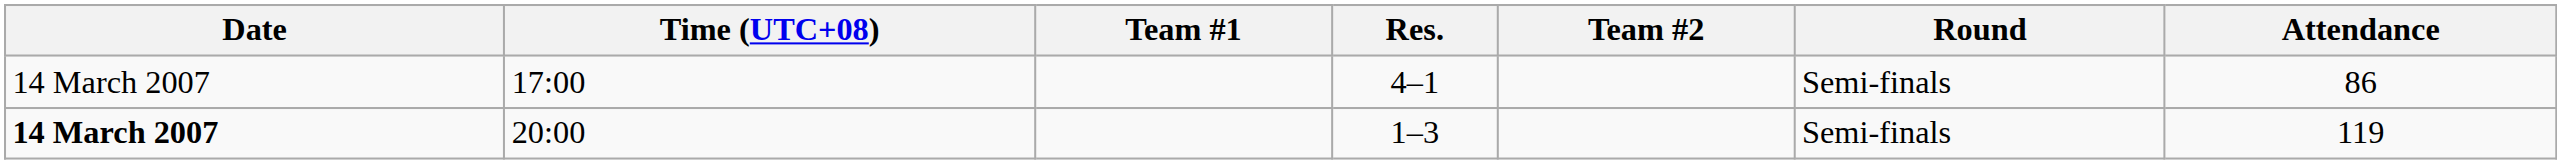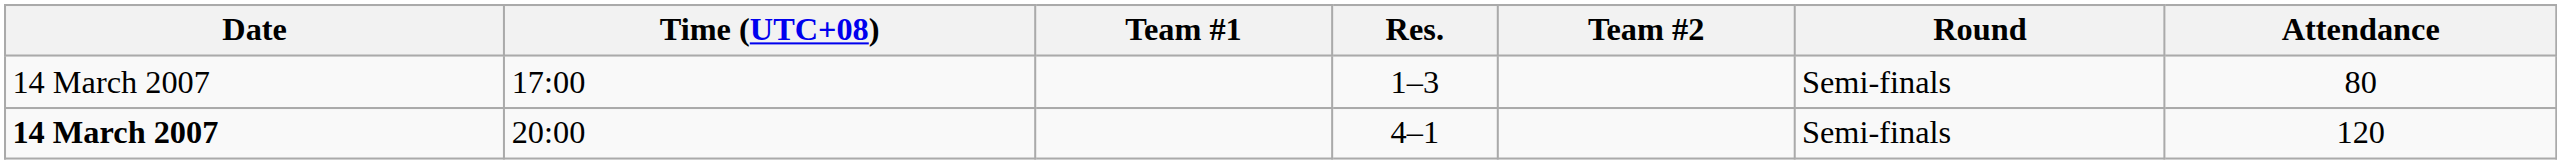 <table class="wikitable" style="text-align:left; width:100%;">
 <tr>
 <th>Date</th>
 <th>Time (<a href='#'>UTC+08</a>)</th>
 <th>Team #1</th>
 <th>Res.</th>
 <th>Team #2</th>
 <th>Round</th>
 <th>Attendance</th>
 </tr>
 <tr>
 <td>14 March 2007</td>
 <td>17:00</td>
 <td></td>
-<td style="text-align:center;">4–1</td>
+<td style="text-align:center;">1–3</td>
 <td><strong></strong></td>
 <td>Semi-finals</td>
-<td style="text-align:center;">86</td>
+<td style="text-align:center;">80</td>
 </tr>
 <tr>
 <td><strong>14 March 2007</strong></td>
 <td>20:00</td>
 <td><strong></strong></td>
-<td style="text-align:center;">1–3</td>
+<td style="text-align:center;">4–1</td>
 <td></td>
 <td>Semi-finals</td>
-<td style="text-align:center;">119</td>
+<td style="text-align:center;">120</td>
 </tr>
 </table>
